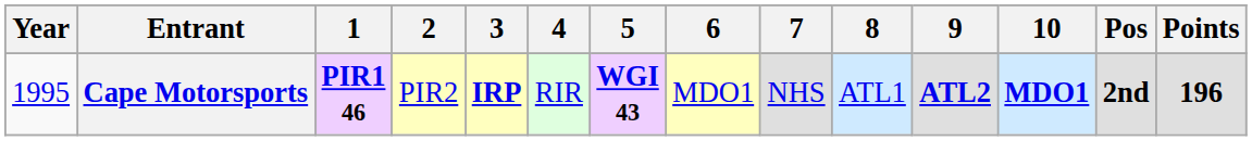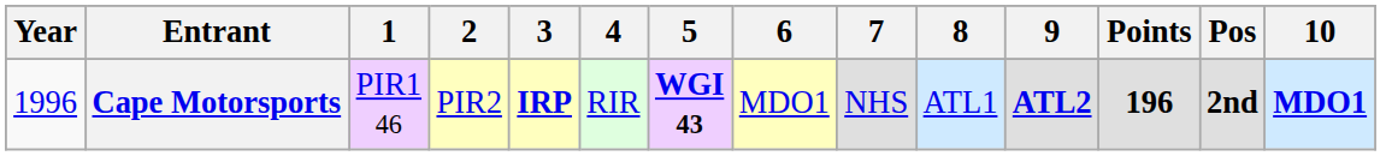 <table class="wikitable" style="text-align:center; font-size:90%">
 <tr>
 <th>Year</th>
 <th>Entrant</th>
 <th>1</th>
 <th>2</th>
 <th>3</th>
 <th>4</th>
 <th>5</th>
 <th>6</th>
 <th>7</th>
 <th>8</th>
 <th>9</th>
+<th>Points</th>
+<th>Pos</th>
 <th>10</th>
-<th>Pos</th>
-<th>Points</th>
 </tr>
 <tr>
-<td><a href='#'>1995</a></td>
+<td><a href='#'>1996</a></td>
 <th><a href='#'>Cape Motorsports</a></th>
-<td style="background-color:#EFCFFF"><strong><a href='#'>PIR1</a><br><small>46</small></strong></td>
+<td style="background-color:#EFCFFF"><a href='#'>PIR1</a><br><small>46</small></td>
 <td style="background-color:#FFFFBF"><a href='#'>PIR2</a><br></td>
 <td style="background-color:#FFFFBF"><strong><a href='#'>IRP</a></strong><br></td>
 <td style="background-color:#DFFFDF"><a href='#'>RIR</a><br></td>
 <td style="background-color:#EFCFFF"><strong><a href='#'>WGI</a><br><small>43</small></strong></td>
 <td style="background-color:#FFFFBF"><a href='#'>MDO1</a><br></td>
 <td style="background-color:#DFDFDF"><a href='#'>NHS</a><br></td>
 <td style="background-color:#CFEAFF"><a href='#'>ATL1</a><br></td>
 <td style="background-color:#DFDFDF"><strong><a href='#'>ATL2</a></strong><br></td>
+<td style="background-color:#DFDFDF"><strong>196</strong></td>
+<td style="background-color:#DFDFDF"><strong>2nd</strong></td>
 <td style="background-color:#CFEAFF"><strong><a href='#'>MDO1</a></strong><br></td>
-<td style="background-color:#DFDFDF"><strong>2nd</strong></td>
-<td style="background-color:#DFDFDF"><strong>196</strong></td>
 </tr>
 </table>
